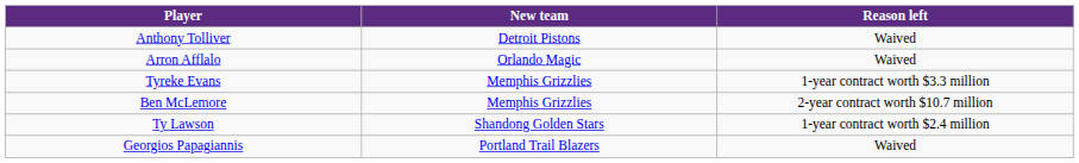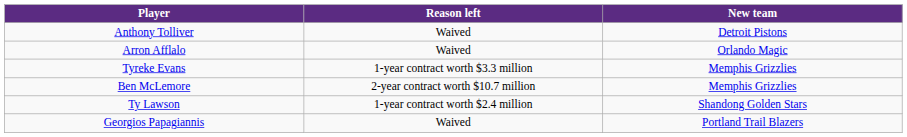 <table class="wikitable sortable sortable" style="text-align: center">
 <tr>
 <th style="background:#5b2b82; color:white" width="10%">Player</th>
+<th style="background:#5b2b82; color:white" width="10%">Reason left</th>
 <th style="background:#5b2b82; color:white" width="10%">New team</th>
-<th style="background:#5b2b82; color:white" width="10%">Reason left</th>
 </tr>
 <tr style="text-align: center">
 <td><a href='#'>Anthony Tolliver</a></td>
+<td>Waived</td>
 <td><a href='#'>Detroit Pistons</a></td>
-<td>Waived</td>
 </tr>
 <tr style="text-align: center">
 <td><a href='#'>Arron Afflalo</a></td>
+<td>Waived</td>
 <td><a href='#'>Orlando Magic</a></td>
-<td>Waived</td>
 </tr>
 <tr style="text-align: center">
 <td><a href='#'>Tyreke Evans</a></td>
+<td>1-year contract worth $3.3 million</td>
 <td><a href='#'>Memphis Grizzlies</a></td>
-<td>1-year contract worth $3.3 million</td>
 </tr>
 <tr style="text-align: center">
 <td><a href='#'>Ben McLemore</a></td>
+<td>2-year contract worth $10.7 million</td>
 <td><a href='#'>Memphis Grizzlies</a></td>
-<td>2-year contract worth $10.7 million</td>
 </tr>
 <tr style="text-align:center">
 <td><a href='#'>Ty Lawson</a></td>
+<td>1-year contract worth $2.4 million</td>
 <td><a href='#'>Shandong Golden Stars</a></td>
-<td>1-year contract worth $2.4 million</td>
 </tr>
 <tr style="text-align: center">
 <td><a href='#'>Georgios Papagiannis</a></td>
+<td>Waived</td>
 <td><a href='#'>Portland Trail Blazers</a></td>
-<td>Waived</td>
 </tr>
 </table>
